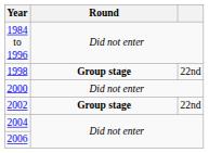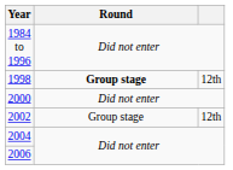 <table class="wikitable" style="text-align: center; font-size:90%">
 <tr>
 <th>Year</th>
 <th style="width:200px">Round</th>
 <th></th>
 </tr>
 <tr>
 <td><a href='#'>1984</a><br>to<br><a href='#'>1996</a></td>
 <td colspan="2"><em>Did not enter</em></td>
 </tr>
 <tr>
 <td><a href='#'>1998</a></td>
 <td><strong>Group stage</strong></td>
-<td>22nd</td>
+<td>12th</td>
 </tr>
 <tr>
 <td><a href='#'>2000</a></td>
 <td colspan="2"><em>Did not enter</em></td>
 </tr>
 <tr>
 <td><a href='#'>2002</a></td>
-<td><strong>Group stage</strong></td>
-<td>22nd</td>
+<td>Group stage</td>
+<td>12th</td>
 </tr>
 <tr>
 <td><a href='#'>2004</a></td>
 <td colspan="2" rowspan="2"><em>Did not enter</em></td>
 </tr>
 <tr>
 <td><a href='#'>2006</a></td>
 </tr>
 </table>
